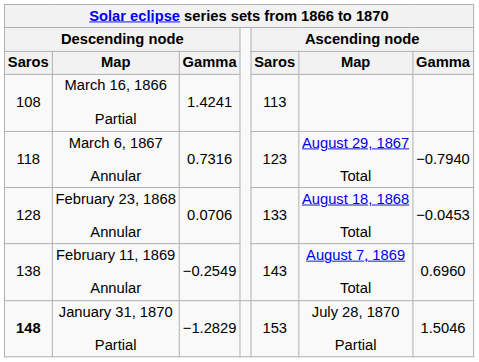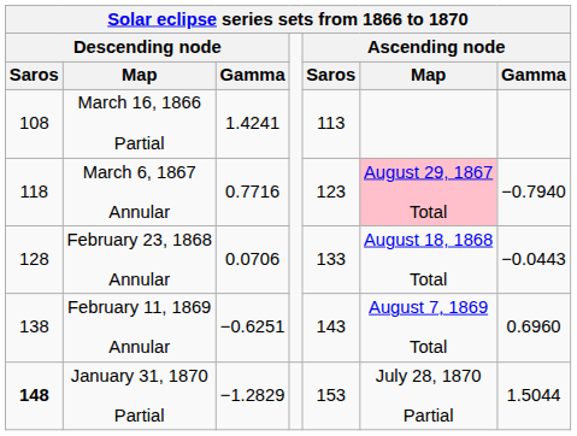 <table class="wikitable mw-collapsible mw-collapsed">
 <tr>
 <th class="nowrap" colspan="7"><a href='#'>Solar eclipse</a> series sets from 1866 to 1870</th>
 </tr>
 <tr>
 <th scope="col" colspan="3">Descending node</th>
 <td rowspan="6"> </td>
 <th scope="col" colspan="3">Ascending node</th>
 </tr>
 <tr style="text-align: center;">
 <th scope="col">Saros</th>
 <th scope="col">Map</th>
 <th scope="col">Gamma</th>
 <th scope="col">Saros</th>
 <th scope="col">Map</th>
 <th scope="col">Gamma</th>
 </tr>
 <tr style="text-align: center;">
 <td>108</td>
 <td>March 16, 1866<br><br>Partial</td>
 <td>1.4241</td>
 <td>113</td>
 <td></td>
 <td></td>
 </tr>
 <tr style="text-align: center;">
 <td>118</td>
 <td>March 6, 1867<br><br>Annular</td>
-<td>0.7316</td>
+<td>0.7716</td>
 <td>123</td>
-<td><a href='#'>August 29, 1867</a><br><br>Total</td>
+<td style="background: pink;"><a href='#'>August 29, 1867</a><br><br>Total</td>
 <td>−0.7940</td>
 </tr>
 <tr style="text-align: center;">
 <td>128</td>
 <td>February 23, 1868<br><br>Annular</td>
 <td>0.0706</td>
 <td>133</td>
 <td><a href='#'>August 18, 1868</a><br><br>Total</td>
-<td>−0.0453</td>
+<td>−0.0443</td>
 </tr>
 <tr style="text-align: center;">
 <td>138</td>
 <td>February 11, 1869<br><br>Annular</td>
-<td>−0.2549</td>
+<td>−0.6251</td>
 <td>143</td>
 <td><a href='#'>August 7, 1869</a><br><br>Total</td>
 <td>0.6960</td>
 </tr>
 <tr style="text-align: center;">
 <td><strong>148</strong></td>
 <td>January 31, 1870<br><br>Partial</td>
 <td>−1.2829</td>
 <td></td>
 <td>153</td>
 <td>July 28, 1870<br><br>Partial</td>
-<td>1.5046</td>
+<td>1.5044</td>
 </tr>
 </table>
